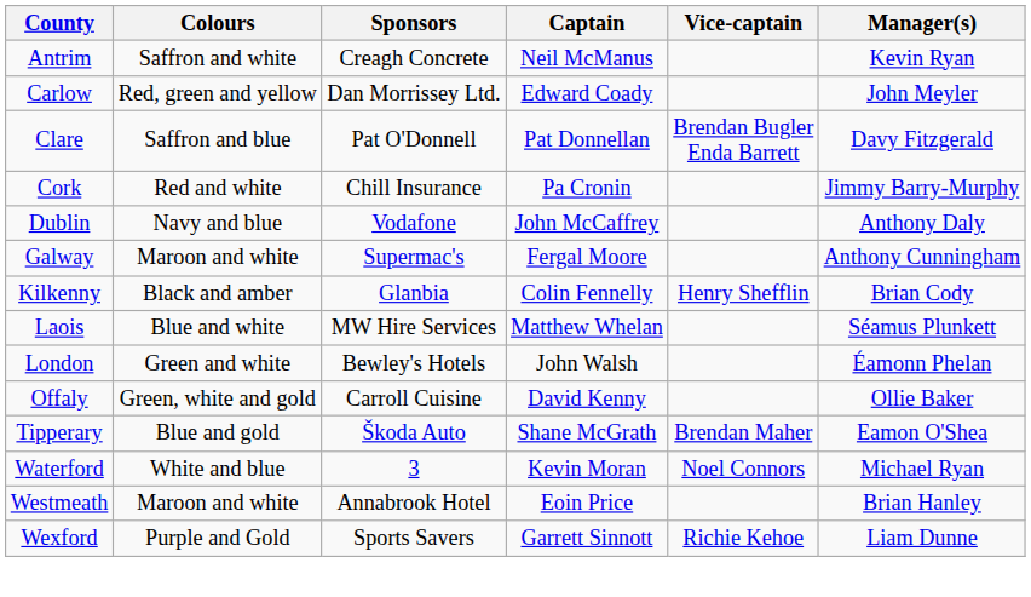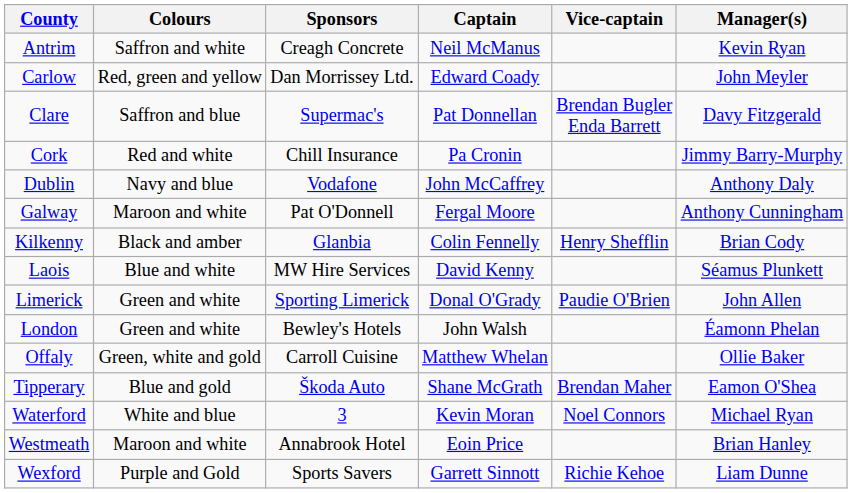 <table class="wikitable sortable" style="text-align:center">
 <tr>
 <th><a href='#'>County</a></th>
 <th>Colours</th>
 <th>Sponsors</th>
 <th>Captain</th>
 <th>Vice-captain</th>
 <th>Manager(s)</th>
 </tr>
 <tr>
 <td><a href='#'>Antrim</a></td>
 <td>Saffron and white</td>
 <td>Creagh Concrete</td>
 <td><a href='#'>Neil McManus</a></td>
 <td></td>
 <td><a href='#'>Kevin Ryan</a></td>
 </tr>
 <tr>
 <td><a href='#'>Carlow</a></td>
 <td>Red, green and yellow</td>
 <td>Dan Morrissey Ltd.</td>
 <td><a href='#'>Edward Coady</a></td>
 <td></td>
 <td><a href='#'>John Meyler</a></td>
 </tr>
 <tr>
 <td><a href='#'>Clare</a></td>
 <td>Saffron and blue</td>
-<td>Pat O'Donnell</td>
+<td><a href='#'>Supermac's</a></td>
 <td><a href='#'>Pat Donnellan</a></td>
 <td><a href='#'>Brendan Bugler</a><br><a href='#'>Enda Barrett</a></td>
 <td><a href='#'>Davy Fitzgerald</a></td>
 </tr>
 <tr>
 <td><a href='#'>Cork</a></td>
 <td>Red and white</td>
 <td>Chill Insurance</td>
 <td><a href='#'>Pa Cronin</a></td>
 <td></td>
 <td><a href='#'>Jimmy Barry-Murphy</a></td>
 </tr>
 <tr>
 <td><a href='#'>Dublin</a></td>
 <td>Navy and blue</td>
 <td><a href='#'>Vodafone</a></td>
 <td><a href='#'>John McCaffrey</a></td>
 <td></td>
 <td><a href='#'>Anthony Daly</a></td>
 </tr>
 <tr>
 <td><a href='#'>Galway</a></td>
 <td>Maroon and white</td>
-<td><a href='#'>Supermac's</a></td>
+<td>Pat O'Donnell</td>
 <td><a href='#'>Fergal Moore</a></td>
 <td></td>
 <td><a href='#'>Anthony Cunningham</a></td>
 </tr>
 <tr>
 <td><a href='#'>Kilkenny</a></td>
 <td>Black and amber</td>
 <td><a href='#'>Glanbia</a></td>
 <td><a href='#'>Colin Fennelly</a></td>
 <td><a href='#'>Henry Shefflin</a></td>
 <td><a href='#'>Brian Cody</a></td>
 </tr>
 <tr>
 <td><a href='#'>Laois</a></td>
 <td>Blue and white</td>
 <td>MW Hire Services</td>
-<td><a href='#'>Matthew Whelan</a></td>
+<td><a href='#'>David Kenny</a></td>
 <td></td>
 <td><a href='#'>Séamus Plunkett</a></td>
+</tr>
+<tr>
+<td><a href='#'>Limerick</a></td>
+<td>Green and white</td>
+<td><a href='#'>Sporting Limerick</a></td>
+<td><a href='#'>Donal O'Grady</a></td>
+<td><a href='#'>Paudie O'Brien</a></td>
+<td><a href='#'>John Allen</a></td>
 </tr>
 <tr>
 <td><a href='#'>London</a></td>
 <td>Green and white</td>
 <td>Bewley's Hotels</td>
 <td>John Walsh</td>
 <td></td>
 <td><a href='#'>Éamonn Phelan</a></td>
 </tr>
 <tr>
 <td><a href='#'>Offaly</a></td>
 <td>Green, white and gold</td>
 <td>Carroll Cuisine</td>
-<td><a href='#'>David Kenny</a></td>
+<td><a href='#'>Matthew Whelan</a></td>
 <td></td>
 <td><a href='#'>Ollie Baker</a></td>
 </tr>
 <tr>
 <td><a href='#'>Tipperary</a></td>
 <td>Blue and gold</td>
 <td><a href='#'>Škoda Auto</a></td>
 <td><a href='#'>Shane McGrath</a></td>
 <td><a href='#'>Brendan Maher</a></td>
 <td><a href='#'>Eamon O'Shea</a></td>
 </tr>
 <tr>
 <td><a href='#'>Waterford</a></td>
 <td>White and blue</td>
 <td><a href='#'>3</a></td>
 <td><a href='#'>Kevin Moran</a></td>
 <td><a href='#'>Noel Connors</a></td>
 <td><a href='#'>Michael Ryan</a></td>
 </tr>
 <tr>
 <td><a href='#'>Westmeath</a></td>
 <td>Maroon and white</td>
 <td>Annabrook Hotel</td>
 <td><a href='#'>Eoin Price</a></td>
 <td></td>
 <td><a href='#'>Brian Hanley</a></td>
 </tr>
 <tr>
 <td><a href='#'>Wexford</a></td>
 <td>Purple and Gold</td>
 <td>Sports Savers</td>
 <td><a href='#'>Garrett Sinnott</a></td>
 <td><a href='#'>Richie Kehoe</a></td>
 <td><a href='#'>Liam Dunne</a></td>
 </tr>
 </table>
